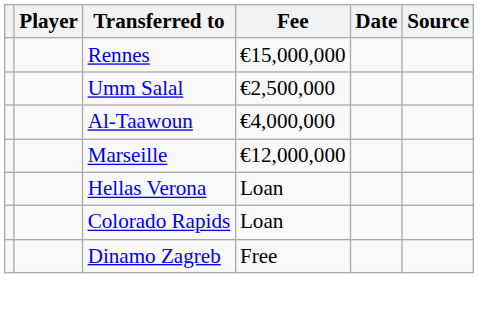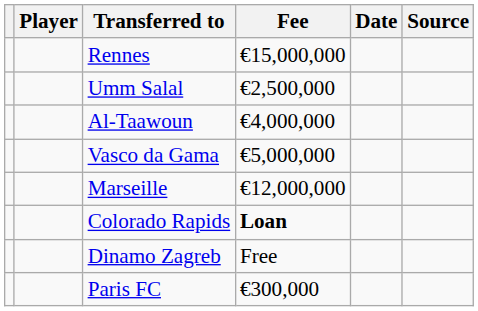 <table class="wikitable plainrowheaders sortable">
 <tr>
 <th></th>
 <th scope="col">Player</th>
 <th>Transferred to</th>
 <th style="width: 65px;">Fee</th>
 <th scope="col">Date</th>
 <th scope="col">Source</th>
 </tr>
 <tr>
 <td align="center"></td>
 <td></td>
 <td> <a href='#'>Rennes</a></td>
 <td>€15,000,000</td>
 <td></td>
 <td></td>
 </tr>
 <tr>
 <td align="center"></td>
 <td></td>
 <td> <a href='#'>Umm Salal</a></td>
 <td>€2,500,000</td>
 <td></td>
 <td></td>
 </tr>
 <tr>
 <td align="center"></td>
 <td></td>
 <td> <a href='#'>Al-Taawoun</a></td>
 <td>€4,000,000</td>
 <td></td>
 <td></td>
 </tr>
 <tr>
 <td align="center"></td>
 <td></td>
+<td> <a href='#'>Vasco da Gama</a></td>
+<td>€5,000,000</td>
+<td></td>
+<td></td>
+</tr>
+<tr>
+<td align="center"></td>
+<td></td>
 <td> <a href='#'>Marseille</a></td>
 <td>€12,000,000</td>
 <td></td>
 <td></td>
 </tr>
 <tr>
 <td align="center"></td>
 <td></td>
-<td> <a href='#'>Hellas Verona</a></td>
-<td>Loan</td>
-<td></td>
-<td></td>
-</tr>
-<tr>
-<td align="center"></td>
-<td></td>
 <td> <a href='#'>Colorado Rapids</a></td>
-<td>Loan</td>
+<td><strong>Loan</strong></td>
 <td></td>
 <td></td>
 </tr>
 <tr>
 <td align="center"></td>
 <td></td>
 <td> <a href='#'>Dinamo Zagreb</a></td>
 <td>Free</td>
 <td></td>
 <td></td>
 </tr>
+<tr>
+<td align="center"></td>
+<td></td>
+<td> <a href='#'>Paris FC</a></td>
+<td>€300,000</td>
+<td></td>
+<td></td>
+</tr>
 </table>
